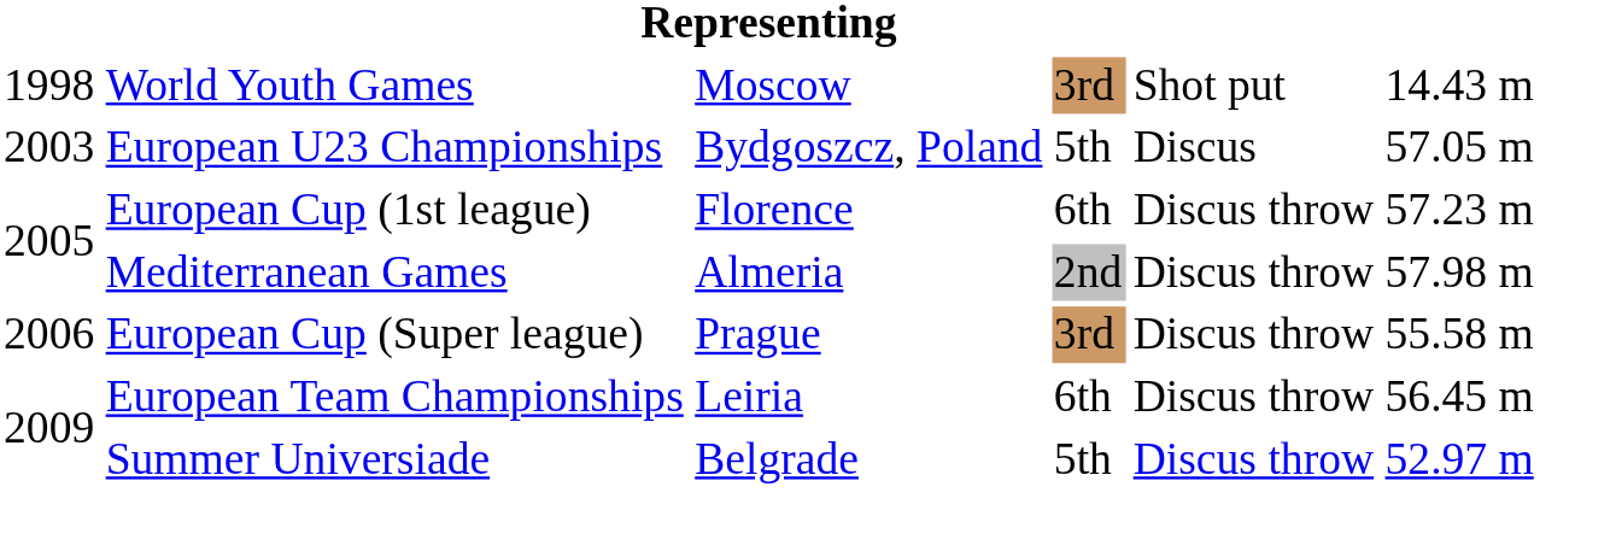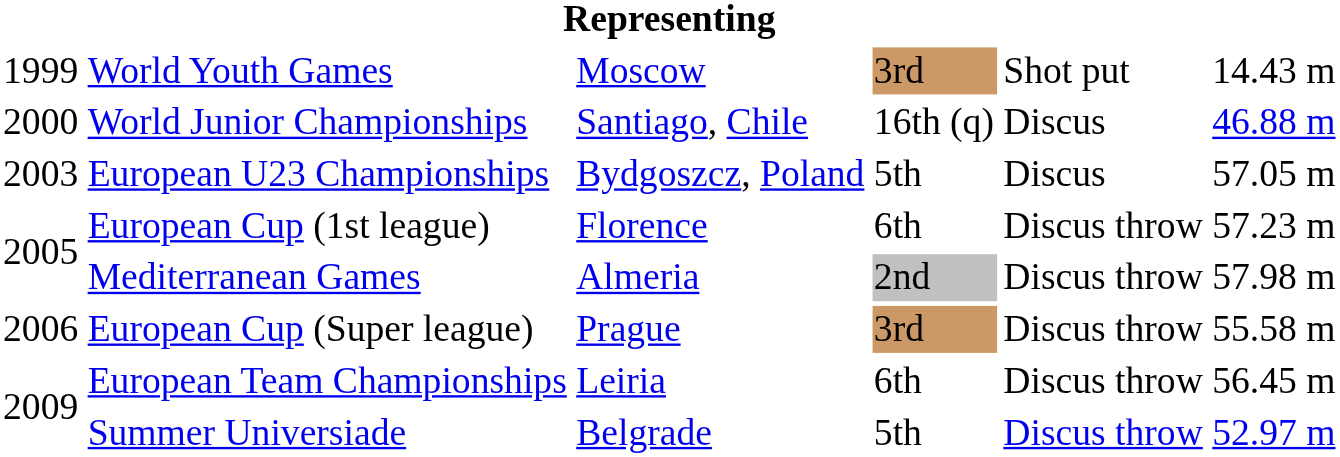 <table>
 <tr>
 <th colspan="6">Representing </th>
 </tr>
 <tr>
-<td rowspan=1>1998</td>
+<td rowspan=1>1999</td>
 <td rowspan=1 align=left><a href='#'>World Youth Games</a></td>
 <td rowspan=1 align=left> <a href='#'>Moscow</a></td>
 <td bgcolor=cc9966>3rd</td>
 <td>Shot put</td>
 <td>14.43 m </td>
+</tr>
+<tr>
+<td>2000</td>
+<td><a href='#'>World Junior Championships</a></td>
+<td><a href='#'>Santiago</a>, <a href='#'>Chile</a></td>
+<td>16th (q)</td>
+<td>Discus</td>
+<td><a href='#'>46.88 m</a></td>
 </tr>
 <tr>
 <td>2003</td>
 <td><a href='#'>European U23 Championships</a></td>
 <td><a href='#'>Bydgoszcz</a>, <a href='#'>Poland</a></td>
 <td>5th</td>
 <td>Discus</td>
 <td>57.05 m</td>
 </tr>
 <tr>
 <td rowspan=2>2005</td>
 <td rowspan=1 align=left><a href='#'>European Cup</a> (1st league)</td>
 <td rowspan=1 align=left> <a href='#'>Florence</a></td>
 <td>6th</td>
 <td>Discus throw</td>
 <td>57.23 m</td>
 </tr>
 <tr>
 <td rowspan=1 align=left><a href='#'>Mediterranean Games</a></td>
 <td rowspan=1 align=left> <a href='#'>Almeria</a></td>
 <td bgcolor=silver>2nd</td>
 <td>Discus throw</td>
 <td>57.98 m</td>
 </tr>
 <tr>
 <td rowspan=1>2006</td>
 <td rowspan=1 align=left><a href='#'>European Cup</a> (Super league)</td>
 <td rowspan=1 align=left> <a href='#'>Prague</a></td>
 <td bgcolor=cc9966>3rd</td>
 <td>Discus throw</td>
 <td>55.58 m</td>
 </tr>
 <tr>
 <td rowspan=2>2009</td>
 <td rowspan=1 align=left><a href='#'>European Team Championships</a></td>
 <td rowspan=1 align=left> <a href='#'>Leiria</a></td>
 <td>6th</td>
 <td>Discus throw</td>
 <td>56.45 m</td>
 </tr>
 <tr>
 <td rowspan=1 align=left><a href='#'>Summer Universiade</a></td>
 <td rowspan=1 align=left> <a href='#'>Belgrade</a></td>
 <td>5th</td>
 <td><a href='#'>Discus throw</a></td>
 <td><a href='#'>52.97 m</a></td>
 </tr>
 </table>
